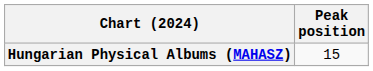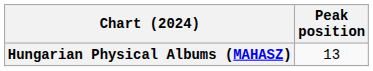 <table class="wikitable sortable plainrowheaders" style="text-align:center;">
 <tr>
 <th>Chart (2024)</th>
 <th>Peak<br>position</th>
 </tr>
 <tr>
 <th scope="row">Hungarian Physical Albums (<a href='#'>MAHASZ</a>)</th>
-<td>15</td>
+<td>13</td>
 </tr>
 <tr>
 </tr>
 </table>
